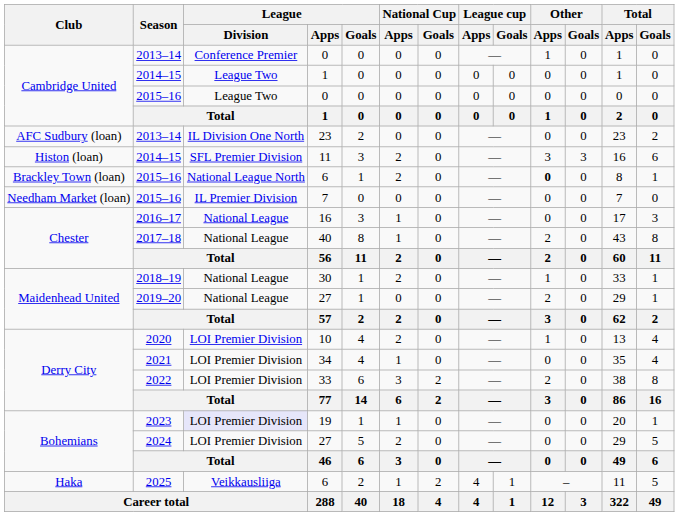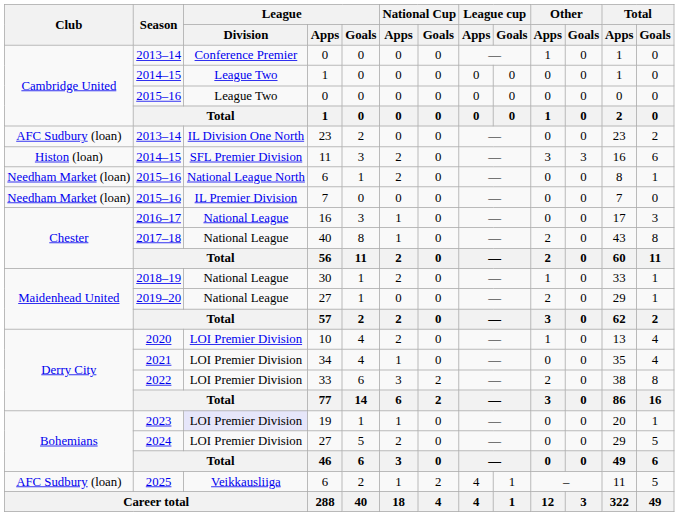 <table class="wikitable" style="text-align: center">
 <tr>
 <th rowspan="2">Club</th>
 <th rowspan="2">Season</th>
 <th colspan="3">League</th>
 <th colspan="2">National Cup</th>
 <th colspan="2">League cup</th>
 <th colspan="2">Other</th>
 <th colspan="2">Total</th>
 </tr>
 <tr>
 <th>Division</th>
 <th>Apps</th>
 <th>Goals</th>
 <th>Apps</th>
 <th>Goals</th>
 <th>Apps</th>
 <th>Goals</th>
 <th>Apps</th>
 <th>Goals</th>
 <th>Apps</th>
 <th>Goals</th>
 </tr>
 <tr>
 <td rowspan="4"><a href='#'>Cambridge United</a></td>
 <td><a href='#'>2013–14</a></td>
 <td><a href='#'>Conference Premier</a></td>
 <td>0</td>
 <td>0</td>
 <td>0</td>
 <td>0</td>
 <td colspan="2">—</td>
 <td>1</td>
 <td>0</td>
 <td>1</td>
 <td>0</td>
 </tr>
 <tr>
 <td><a href='#'>2014–15</a></td>
 <td><a href='#'>League Two</a></td>
 <td>1</td>
 <td>0</td>
 <td>0</td>
 <td>0</td>
 <td>0</td>
 <td>0</td>
 <td>0</td>
 <td>0</td>
 <td>1</td>
 <td>0</td>
 </tr>
 <tr>
 <td><a href='#'>2015–16</a></td>
 <td>League Two</td>
 <td>0</td>
 <td>0</td>
 <td>0</td>
 <td>0</td>
 <td>0</td>
 <td>0</td>
 <td>0</td>
 <td>0</td>
 <td>0</td>
 <td>0</td>
 </tr>
 <tr>
 <th colspan="2">Total</th>
 <th>1</th>
 <th>0</th>
 <th>0</th>
 <th>0</th>
 <th>0</th>
 <th>0</th>
 <th>1</th>
 <th>0</th>
 <th>2</th>
 <th>0</th>
 </tr>
 <tr>
 <td><a href='#'>AFC Sudbury</a> (loan)</td>
 <td><a href='#'>2013–14</a></td>
 <td><a href='#'>IL Division One North</a></td>
 <td>23</td>
 <td>2</td>
 <td>0</td>
 <td>0</td>
 <td colspan="2">—</td>
 <td>0</td>
 <td>0</td>
 <td>23</td>
 <td>2</td>
 </tr>
 <tr>
 <td><a href='#'>Histon</a> (loan)</td>
 <td><a href='#'>2014–15</a></td>
 <td><a href='#'>SFL Premier Division</a></td>
 <td>11</td>
 <td>3</td>
 <td>2</td>
 <td>0</td>
 <td colspan="2">—</td>
 <td>3</td>
 <td>3</td>
 <td>16</td>
 <td>6</td>
 </tr>
 <tr>
-<td><a href='#'>Brackley Town</a> (loan)</td>
+<td><a href='#'>Needham Market</a> (loan)</td>
 <td><a href='#'>2015–16</a></td>
 <td><a href='#'>National League North</a></td>
 <td>6</td>
 <td>1</td>
 <td>2</td>
 <td>0</td>
 <td colspan="2">—</td>
-<td><strong>0</strong></td>
+<td>0</td>
 <td>0</td>
 <td>8</td>
 <td>1</td>
 </tr>
 <tr>
 <td><a href='#'>Needham Market</a> (loan)</td>
 <td><a href='#'>2015–16</a></td>
 <td><a href='#'>IL Premier Division</a></td>
 <td>7</td>
 <td>0</td>
 <td>0</td>
 <td>0</td>
 <td colspan="2">—</td>
 <td>0</td>
 <td>0</td>
 <td>7</td>
 <td>0</td>
 </tr>
 <tr>
 <td rowspan="3"><a href='#'>Chester</a></td>
 <td><a href='#'>2016–17</a></td>
 <td><a href='#'>National League</a></td>
 <td>16</td>
 <td>3</td>
 <td>1</td>
 <td>0</td>
 <td colspan="2">—</td>
 <td>0</td>
 <td>0</td>
 <td>17</td>
 <td>3</td>
 </tr>
 <tr>
 <td><a href='#'>2017–18</a></td>
 <td>National League</td>
 <td>40</td>
 <td>8</td>
 <td>1</td>
 <td>0</td>
 <td colspan="2">—</td>
 <td>2</td>
 <td>0</td>
 <td>43</td>
 <td>8</td>
 </tr>
 <tr>
 <th colspan="2">Total</th>
 <th>56</th>
 <th>11</th>
 <th>2</th>
 <th>0</th>
 <th colspan="2">—</th>
 <th>2</th>
 <th>0</th>
 <th>60</th>
 <th>11</th>
 </tr>
 <tr>
 <td rowspan="3"><a href='#'>Maidenhead United</a></td>
 <td><a href='#'>2018–19</a></td>
 <td>National League</td>
 <td>30</td>
 <td>1</td>
 <td>2</td>
 <td>0</td>
 <td colspan="2">—</td>
 <td>1</td>
 <td>0</td>
 <td>33</td>
 <td>1</td>
 </tr>
 <tr>
 <td><a href='#'>2019–20</a></td>
 <td>National League</td>
 <td>27</td>
 <td>1</td>
 <td>0</td>
 <td>0</td>
 <td colspan="2">—</td>
 <td>2</td>
 <td>0</td>
 <td>29</td>
 <td>1</td>
 </tr>
 <tr>
 <th colspan="2">Total</th>
 <th>57</th>
 <th>2</th>
 <th>2</th>
 <th>0</th>
 <th colspan="2">—</th>
 <th>3</th>
 <th>0</th>
 <th>62</th>
 <th>2</th>
 </tr>
 <tr>
 <td rowspan="4"><a href='#'>Derry City</a></td>
 <td><a href='#'>2020</a></td>
 <td><a href='#'>LOI Premier Division</a></td>
 <td>10</td>
 <td>4</td>
 <td>2</td>
 <td>0</td>
 <td colspan="2">—</td>
 <td>1</td>
 <td>0</td>
 <td>13</td>
 <td>4</td>
 </tr>
 <tr>
 <td><a href='#'>2021</a></td>
 <td>LOI Premier Division</td>
 <td>34</td>
 <td>4</td>
 <td>1</td>
 <td>0</td>
 <td colspan="2">—</td>
 <td>0</td>
 <td>0</td>
 <td>35</td>
 <td>4</td>
 </tr>
 <tr>
 <td><a href='#'>2022</a></td>
 <td>LOI Premier Division</td>
 <td>33</td>
 <td>6</td>
 <td>3</td>
 <td>2</td>
 <td colspan="2">—</td>
 <td>2</td>
 <td>0</td>
 <td>38</td>
 <td>8</td>
 </tr>
 <tr>
 <th colspan="2">Total</th>
 <th>77</th>
 <th>14</th>
 <th>6</th>
 <th>2</th>
 <th colspan="2">—</th>
 <th>3</th>
 <th>0</th>
 <th>86</th>
 <th>16</th>
 </tr>
 <tr>
 <td rowspan="3"><a href='#'>Bohemians</a></td>
 <td><a href='#'>2023</a></td>
 <td style="background: lavender;">LOI Premier Division</td>
 <td>19</td>
 <td>1</td>
 <td>1</td>
 <td>0</td>
 <td colspan="2">—</td>
 <td>0</td>
 <td>0</td>
 <td>20</td>
 <td>1</td>
 </tr>
 <tr>
 <td><a href='#'>2024</a></td>
 <td>LOI Premier Division</td>
 <td>27</td>
 <td>5</td>
 <td>2</td>
 <td>0</td>
 <td colspan="2">—</td>
 <td>0</td>
 <td>0</td>
 <td>29</td>
 <td>5</td>
 </tr>
 <tr>
 <th colspan="2">Total</th>
 <th>46</th>
 <th>6</th>
 <th>3</th>
 <th>0</th>
 <th colspan="2">—</th>
 <th>0</th>
 <th>0</th>
 <th>49</th>
 <th>6</th>
 </tr>
 <tr>
-<td><a href='#'>Haka</a></td>
+<td><a href='#'>AFC Sudbury</a> (loan)</td>
 <td><a href='#'>2025</a></td>
 <td><a href='#'>Veikkausliiga</a></td>
 <td>6</td>
 <td>2</td>
 <td>1</td>
 <td>2</td>
 <td>4</td>
 <td>1</td>
 <td colspan=2>–</td>
 <td>11</td>
 <td>5</td>
 </tr>
 <tr>
 <th colspan="3">Career total</th>
 <th>288</th>
 <th>40</th>
 <th>18</th>
 <th>4</th>
 <th>4</th>
 <th>1</th>
 <th>12</th>
 <th>3</th>
 <th>322</th>
 <th>49</th>
 </tr>
 </table>
